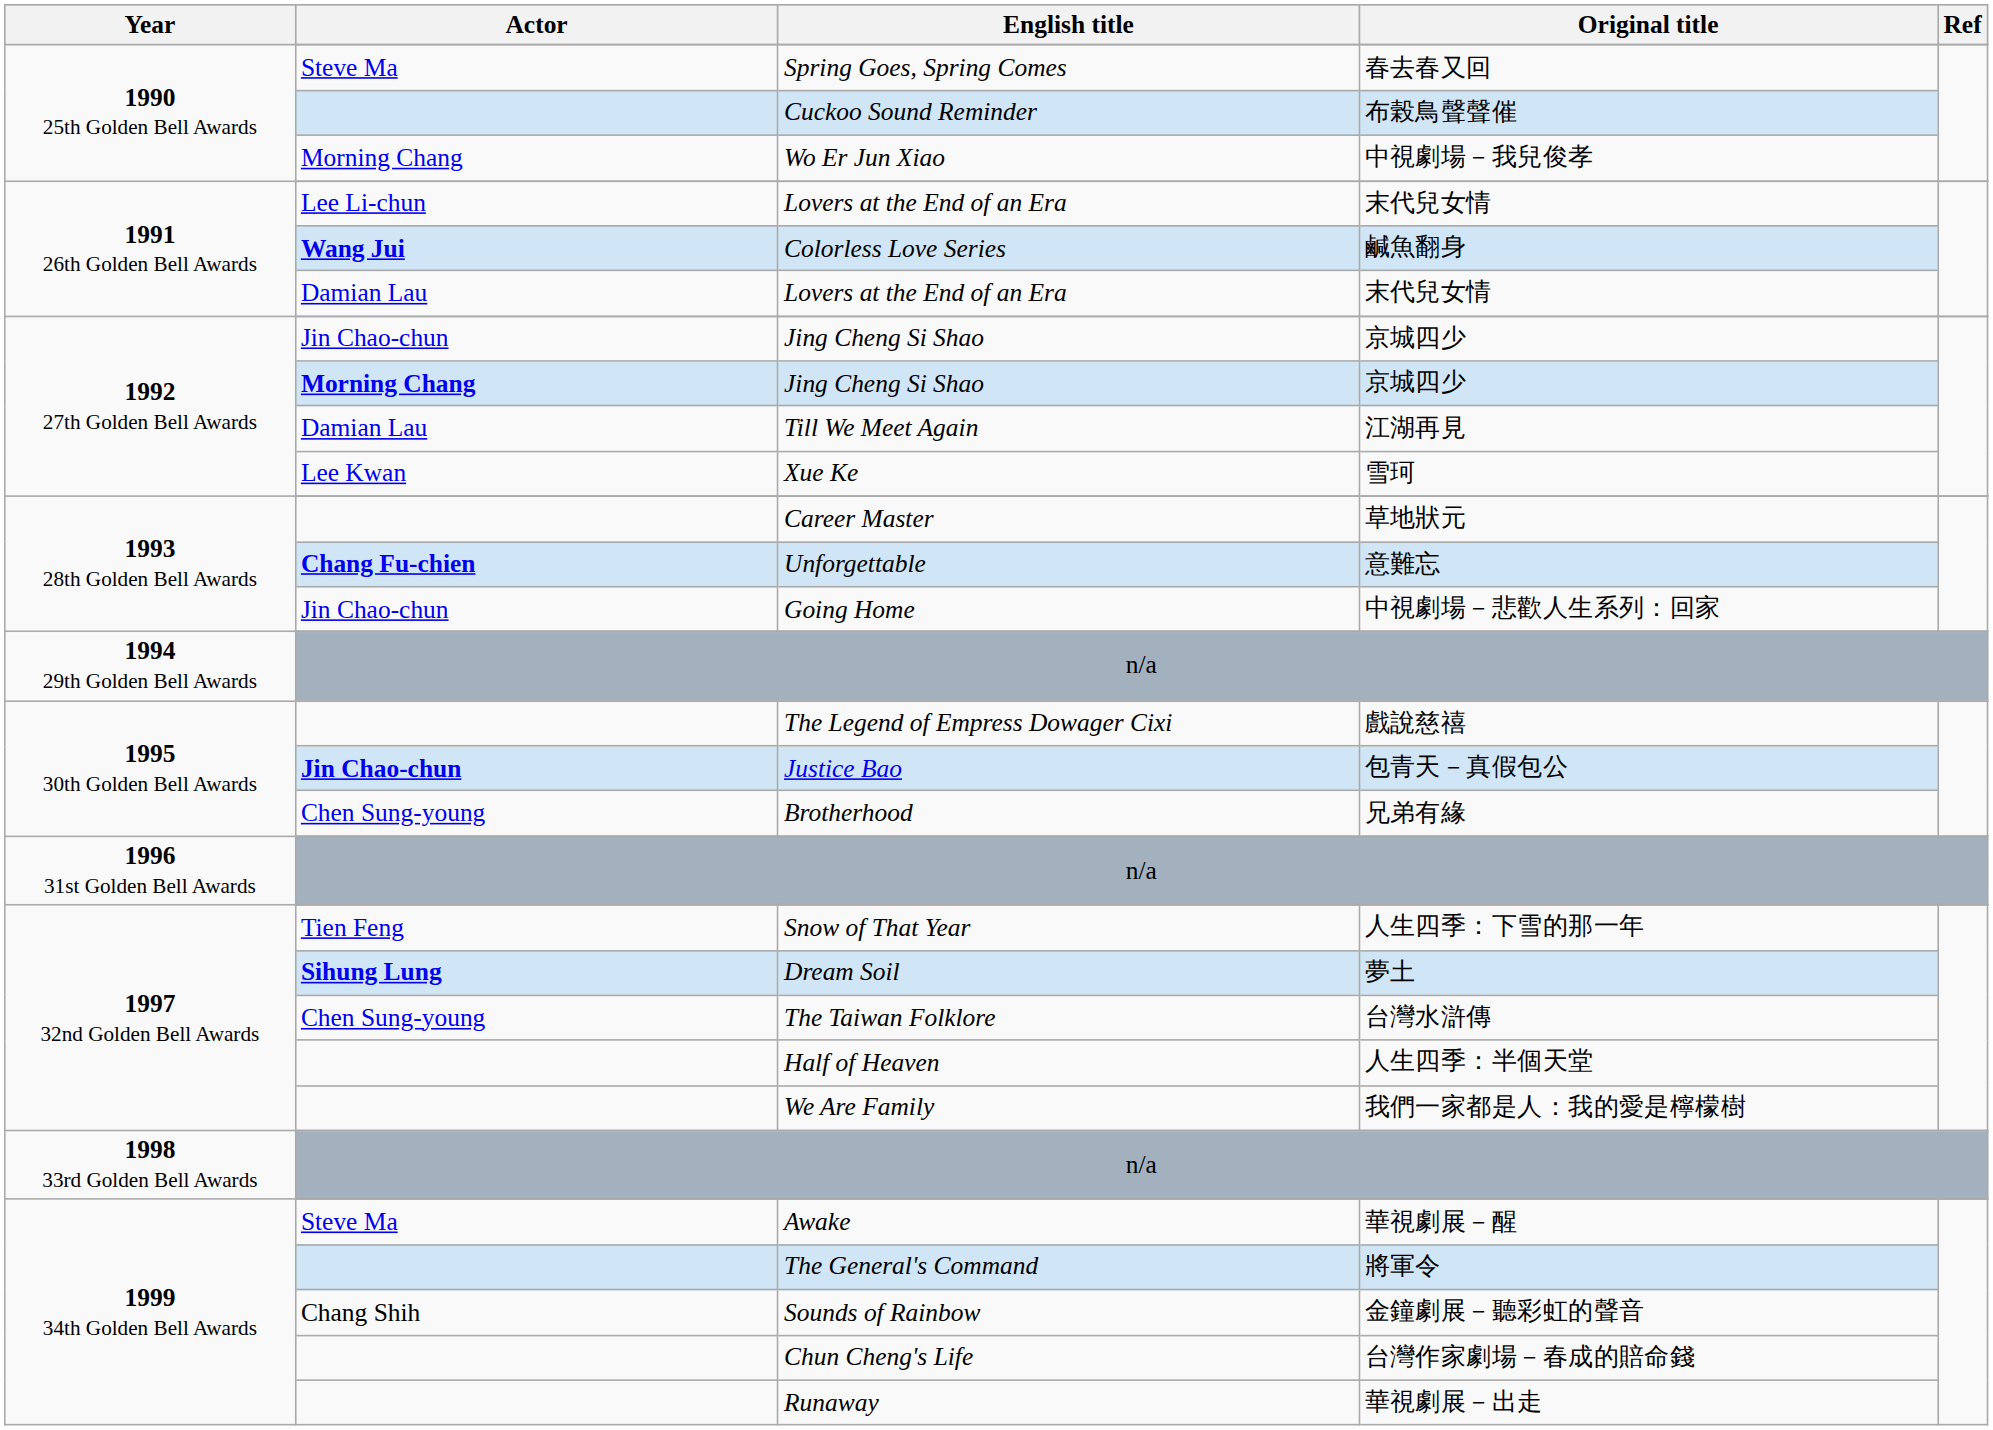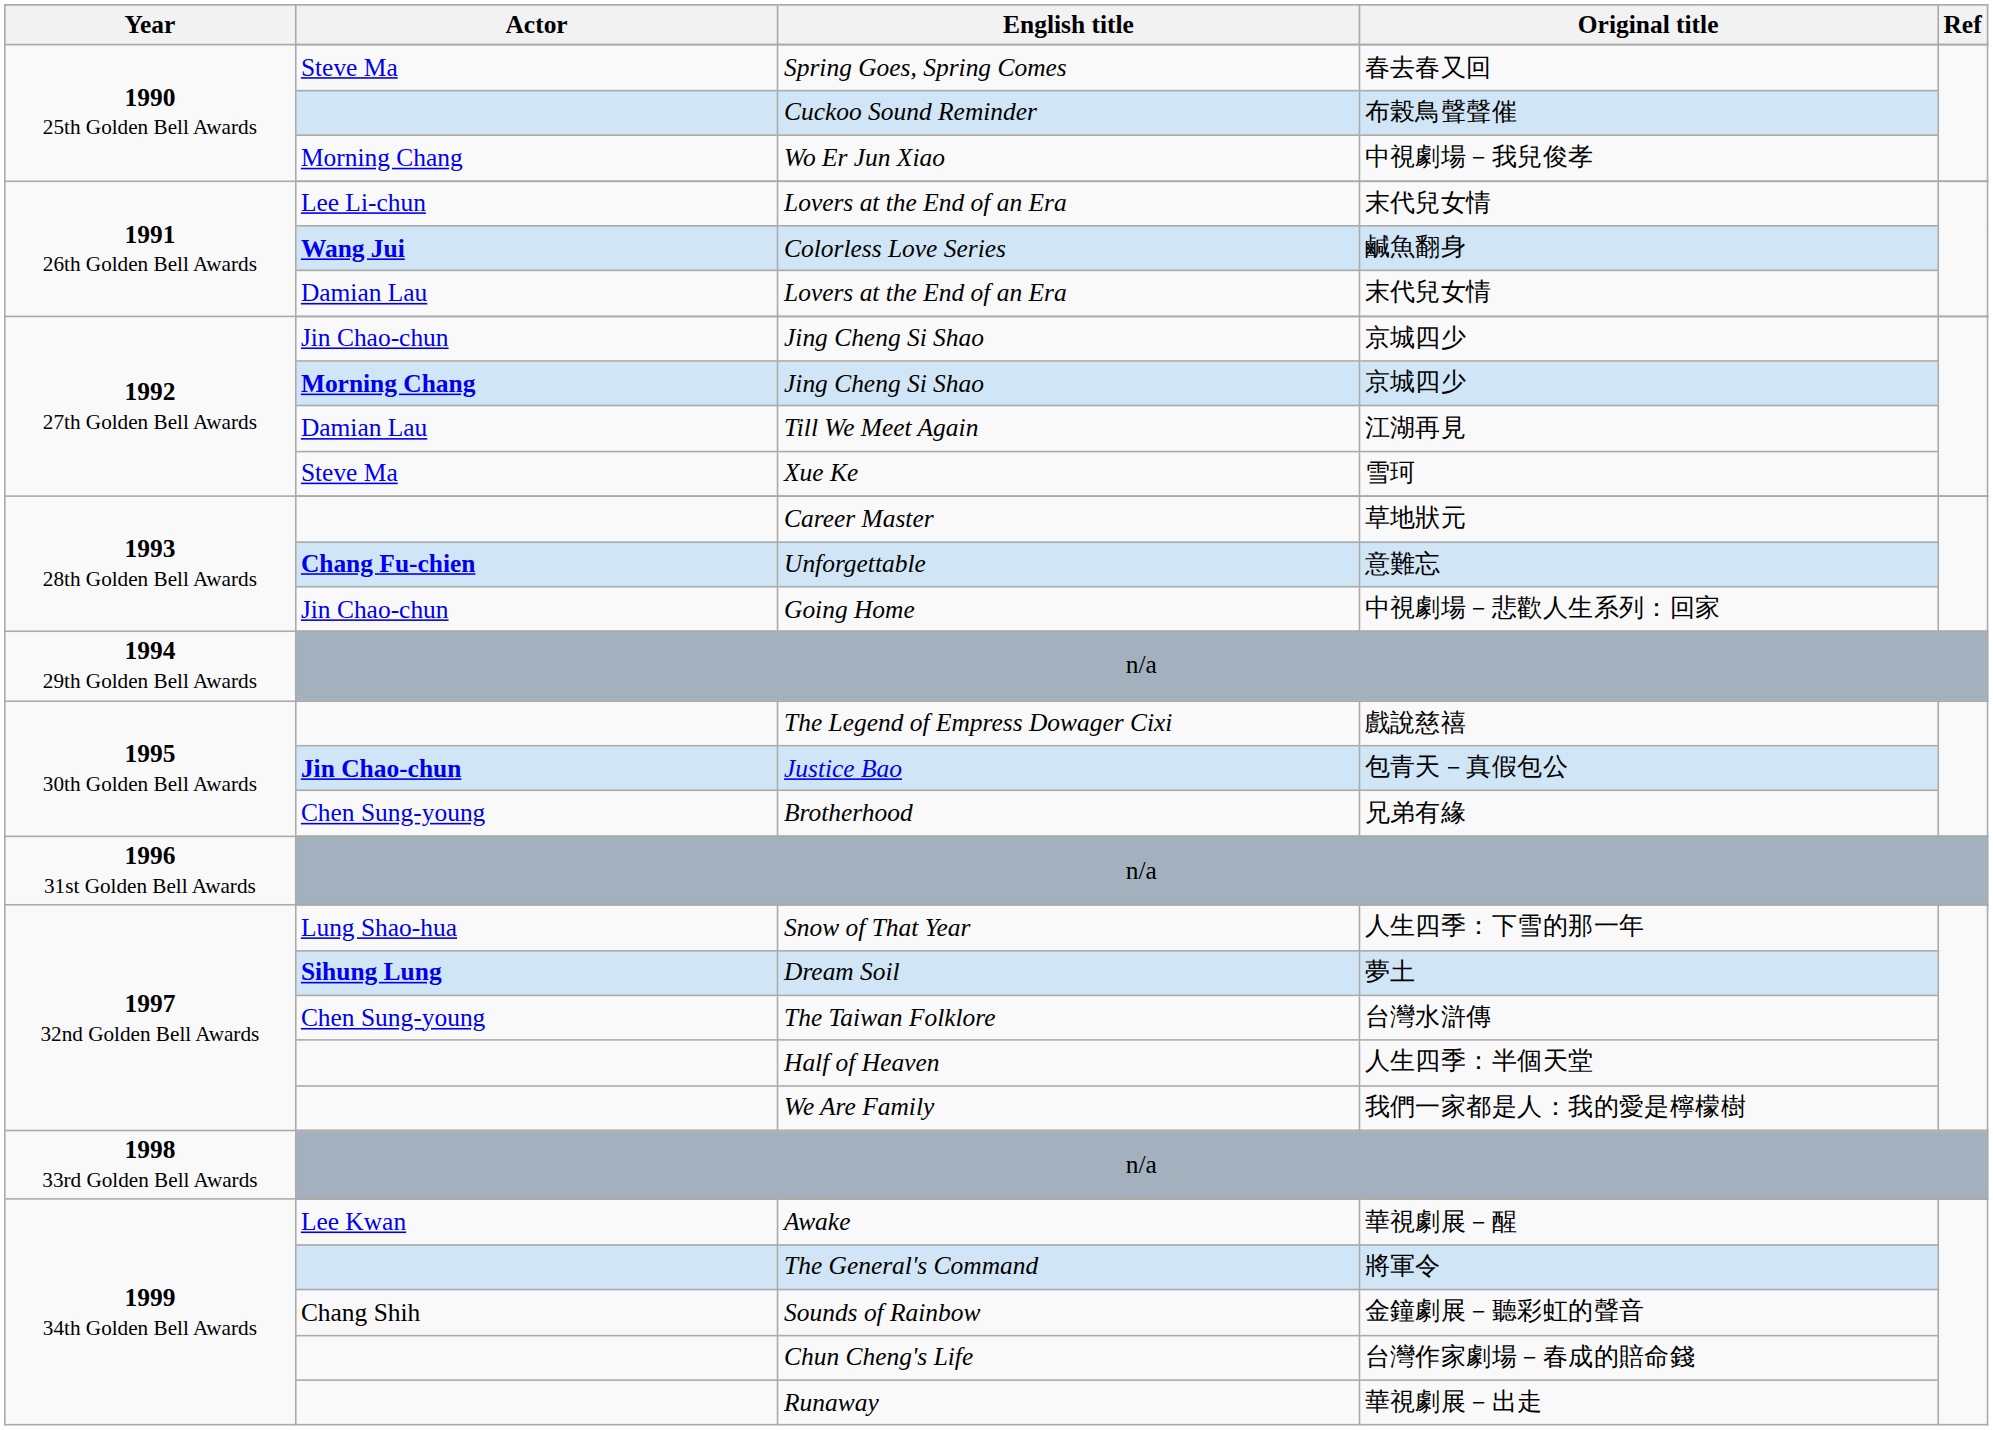 <table class="wikitable">
 <tr style="background:#bebebe;">
 <th style="width:15%;">Year</th>
 <th style="width:25%;">Actor</th>
 <th style="width:30%;">English title</th>
 <th style="width:30%;">Original title</th>
 <th style="width:2%;">Ref</th>
 </tr>
 <tr>
 <td rowspan=4 style="text-align:center"><strong>1990</strong> <br> <small>25th Golden Bell Awards</small></td>
 </tr>
 <tr>
 <td><a href='#'>Steve Ma</a></td>
 <td><em>Spring Goes, Spring Comes</em></td>
 <td>春去春又回</td>
 <td rowspan=3></td>
 </tr>
 <tr style="background:#d0e5f5;">
 <td><strong></strong></td>
 <td><em>Cuckoo Sound Reminder</em></td>
 <td>布榖鳥聲聲催</td>
 </tr>
 <tr>
 <td><a href='#'>Morning Chang</a></td>
 <td><em>Wo Er Jun Xiao</em></td>
 <td>中視劇場－我兒俊孝</td>
 </tr>
 <tr>
 <td rowspan=4 style="text-align:center"><strong>1991</strong> <br> <small>26th Golden Bell Awards</small></td>
 </tr>
 <tr>
 <td><a href='#'>Lee Li-chun</a></td>
 <td><em>Lovers at the End of an Era</em></td>
 <td>末代兒女情</td>
 <td rowspan=3></td>
 </tr>
 <tr style="background:#d0e5f5;">
 <td><strong><a href='#'>Wang Jui</a></strong></td>
 <td><em>Colorless Love Series</em></td>
 <td>鹹魚翻身</td>
 </tr>
 <tr>
 <td><a href='#'>Damian Lau</a></td>
 <td><em>Lovers at the End of an Era</em></td>
 <td>末代兒女情</td>
 </tr>
 <tr>
 <td rowspan=5 style="text-align:center"><strong>1992</strong> <br> <small>27th Golden Bell Awards</small></td>
 </tr>
 <tr>
 <td><a href='#'>Jin Chao-chun</a></td>
 <td><em>Jing Cheng Si Shao</em></td>
 <td>京城四少</td>
 <td rowspan=4></td>
 </tr>
 <tr style="background:#d0e5f5;">
 <td><strong><a href='#'>Morning Chang</a></strong></td>
 <td><em>Jing Cheng Si Shao</em></td>
 <td>京城四少</td>
 </tr>
 <tr>
 <td><a href='#'>Damian Lau</a></td>
 <td><em>Till We Meet Again</em></td>
 <td>江湖再見</td>
 </tr>
 <tr>
-<td><a href='#'>Lee Kwan</a></td>
+<td><a href='#'>Steve Ma</a></td>
 <td><em> Xue Ke </em></td>
 <td>雪珂</td>
 </tr>
 <tr>
 <td rowspan=4 style="text-align:center"><strong>1993</strong> <br> <small>28th Golden Bell Awards</small></td>
 </tr>
 <tr>
 <td></td>
 <td><em>Career Master</em></td>
 <td>草地狀元</td>
 <td rowspan=3></td>
 </tr>
 <tr style="background:#d0e5f5;">
 <td><strong><a href='#'>Chang Fu-chien</a></strong></td>
 <td><em>Unforgettable</em></td>
 <td>意難忘</td>
 </tr>
 <tr>
 <td><a href='#'>Jin Chao-chun</a></td>
 <td><em>Going Home</em></td>
 <td>中視劇場－悲歡人生系列：回家</td>
 </tr>
 <tr>
 <td rowspan=2 style="text-align:center"><strong>1994</strong> <br> <small>29th Golden Bell Awards</small></td>
 </tr>
 <tr rowspan=2 style="background:#A3B1BF;">
 <td colspan=4 style="text-align:center">n/a</td>
 </tr>
 <tr>
 <td rowspan=4 style="text-align:center"><strong>1995</strong> <br> <small>30th Golden Bell Awards</small></td>
 </tr>
 <tr>
 <td></td>
 <td><em>The Legend of Empress Dowager Cixi</em></td>
 <td>戲說慈禧</td>
 <td rowspan=3></td>
 </tr>
 <tr style="background:#d0e5f5;">
 <td><strong><a href='#'>Jin Chao-chun</a></strong></td>
 <td><em><a href='#'>Justice Bao</a></em></td>
 <td>包青天－真假包公</td>
 </tr>
 <tr>
 <td><a href='#'>Chen Sung-young</a></td>
 <td><em>Brotherhood</em></td>
 <td>兄弟有緣</td>
 </tr>
 <tr>
 <td rowspan=2 style="text-align:center"><strong>1996</strong> <br> <small>31st Golden Bell Awards</small></td>
 </tr>
 <tr rowspan=2 style="background:#A3B1BF;">
 <td colspan=4 style="text-align:center">n/a</td>
 </tr>
 <tr>
 <td rowspan=6 style="text-align:center"><strong>1997</strong> <br> <small>32nd Golden Bell Awards</small></td>
 </tr>
 <tr>
-<td><a href='#'>Tien Feng</a></td>
+<td><a href='#'>Lung Shao-hua</a></td>
 <td><em>Snow of That Year</em></td>
 <td>人生四季：下雪的那一年</td>
 <td rowspan=5></td>
 </tr>
 <tr style="background:#d0e5f5;">
 <td><strong><a href='#'>Sihung Lung</a></strong></td>
 <td><em>Dream Soil</em></td>
 <td>夢土</td>
 </tr>
 <tr>
 <td><a href='#'>Chen Sung-young</a></td>
 <td><em>The Taiwan Folklore</em></td>
 <td>台灣水滸傳</td>
 </tr>
 <tr>
 <td></td>
 <td><em>Half of Heaven</em></td>
 <td>人生四季：半個天堂</td>
 </tr>
 <tr>
 <td></td>
 <td><em>We Are Family</em></td>
 <td>我們一家都是人：我的愛是檸檬樹</td>
 </tr>
 <tr>
 <td rowspan=2 style="text-align:center"><strong>1998</strong> <br> <small>33rd Golden Bell Awards</small></td>
 </tr>
 <tr rowspan=2 style="background:#A3B1BF;">
 <td colspan=4 style="text-align:center">n/a</td>
 </tr>
 <tr>
 <td rowspan=6 style="text-align:center"><strong>1999</strong> <br> <small>34th Golden Bell Awards</small></td>
 </tr>
 <tr>
-<td><a href='#'>Steve Ma</a></td>
+<td><a href='#'>Lee Kwan</a></td>
 <td><em>Awake</em></td>
 <td>華視劇展－醒</td>
 <td rowspan=5></td>
 </tr>
 <tr style="background:#d0e5f5;">
 <td><strong></strong></td>
 <td><em>The General's Command</em></td>
 <td>將軍令</td>
 </tr>
 <tr>
 <td>Chang Shih</td>
 <td><em>Sounds of Rainbow</em></td>
 <td>金鐘劇展－聽彩虹的聲音</td>
 </tr>
 <tr>
 <td></td>
 <td><em>Chun Cheng's Life</em></td>
 <td>台灣作家劇場－春成的賠命錢</td>
 </tr>
 <tr>
 <td></td>
 <td><em>Runaway</em></td>
 <td>華視劇展－出走</td>
 </tr>
 </table>
